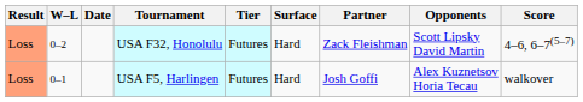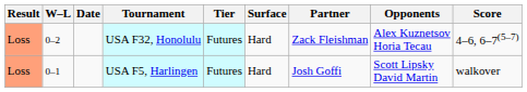 <table class="sortable wikitable">
 <tr>
 <th>Result</th>
 <th class="unsortable">W–L</th>
 <th>Date</th>
 <th>Tournament</th>
 <th>Tier</th>
 <th>Surface</th>
 <th>Partner</th>
 <th>Opponents</th>
 <th class="unsortable">Score</th>
 </tr>
 <tr>
 <td style="background:#ffa07a;">Loss</td>
 <td><small>0–2</small></td>
 <td></td>
 <td style="background:#cffcff;">USA F32, <a href='#'>Honolulu</a></td>
 <td style="background:#cffcff;">Futures</td>
 <td>Hard</td>
 <td> <a href='#'>Zack Fleishman</a></td>
-<td> <a href='#'>Scott Lipsky</a> <br>  <a href='#'>David Martin</a></td>
+<td> <a href='#'>Alex Kuznetsov</a> <br>  <a href='#'>Horia Tecau</a></td>
 <td>4–6, 6–7<sup>(5–7)</sup></td>
 </tr>
 <tr>
 <td style="background:#ffa07a;">Loss</td>
 <td><small>0–1</small></td>
 <td></td>
 <td style="background:#cffcff;">USA F5, <a href='#'>Harlingen</a></td>
 <td style="background:#cffcff;">Futures</td>
 <td>Hard</td>
 <td> <a href='#'>Josh Goffi</a></td>
-<td> <a href='#'>Alex Kuznetsov</a> <br>  <a href='#'>Horia Tecau</a></td>
+<td> <a href='#'>Scott Lipsky</a> <br>  <a href='#'>David Martin</a></td>
 <td>walkover</td>
 </tr>
 </table>
